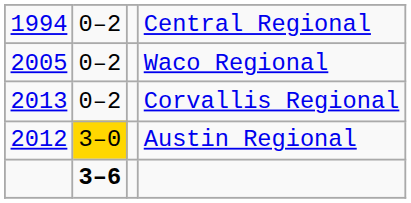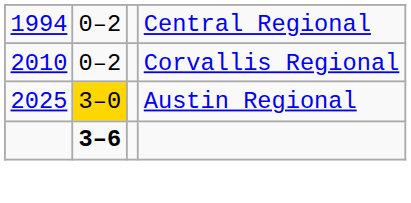 <table class="wikitable">
 <tr>
 <td><a href='#'>1994</a></td>
 <td>0–2</td>
 <td></td>
 <td><a href='#'>Central Regional</a></td>
 </tr>
 <tr>
-<td><a href='#'>2005</a></td>
-<td>0–2</td>
-<td></td>
-<td><a href='#'>Waco Regional</a></td>
-</tr>
-<tr>
-<td><a href='#'>2013</a></td>
+<td><a href='#'>2010</a></td>
 <td>0–2</td>
 <td></td>
 <td><a href='#'>Corvallis Regional</a></td>
 </tr>
 <tr>
-<td><a href='#'>2012</a></td>
+<td><a href='#'>2025</a></td>
 <td style="background: gold;">3–0</td>
 <td></td>
 <td><a href='#'>Austin Regional</a></td>
 </tr>
 <tr>
 <td></td>
 <td><strong>3–6</strong></td>
 <td><strong></strong></td>
 <td></td>
 </tr>
 </table>
